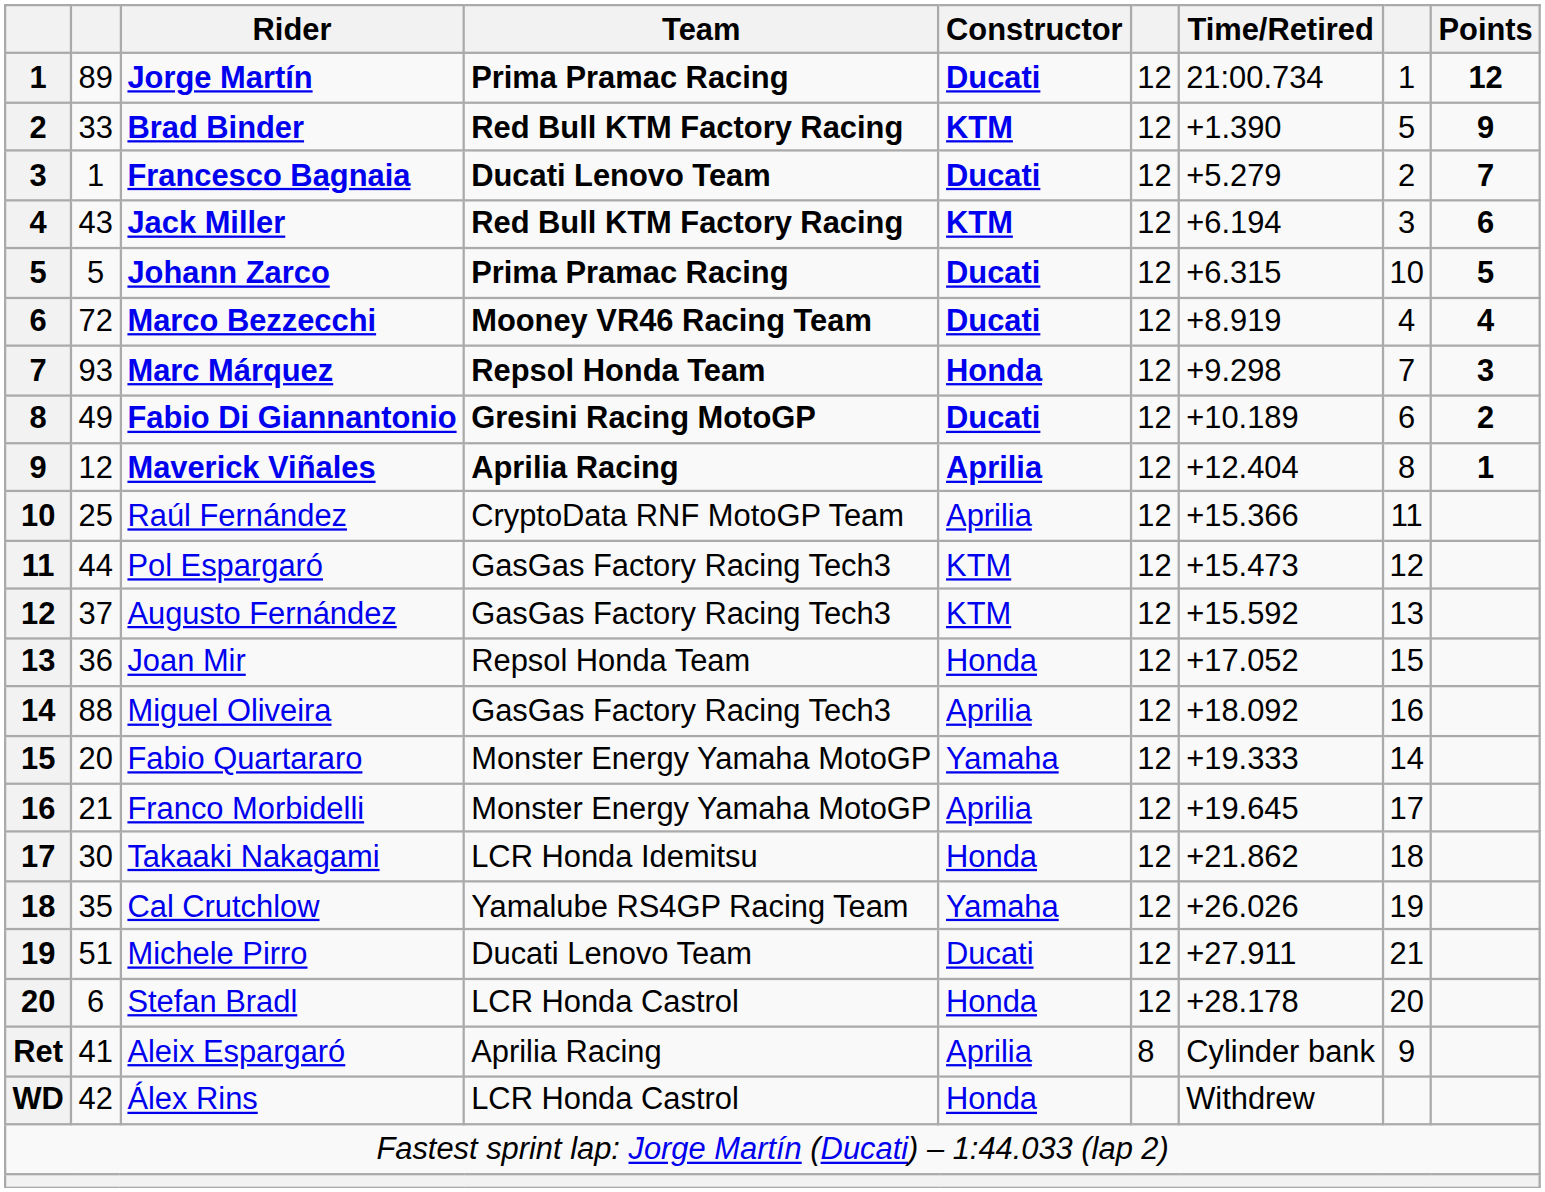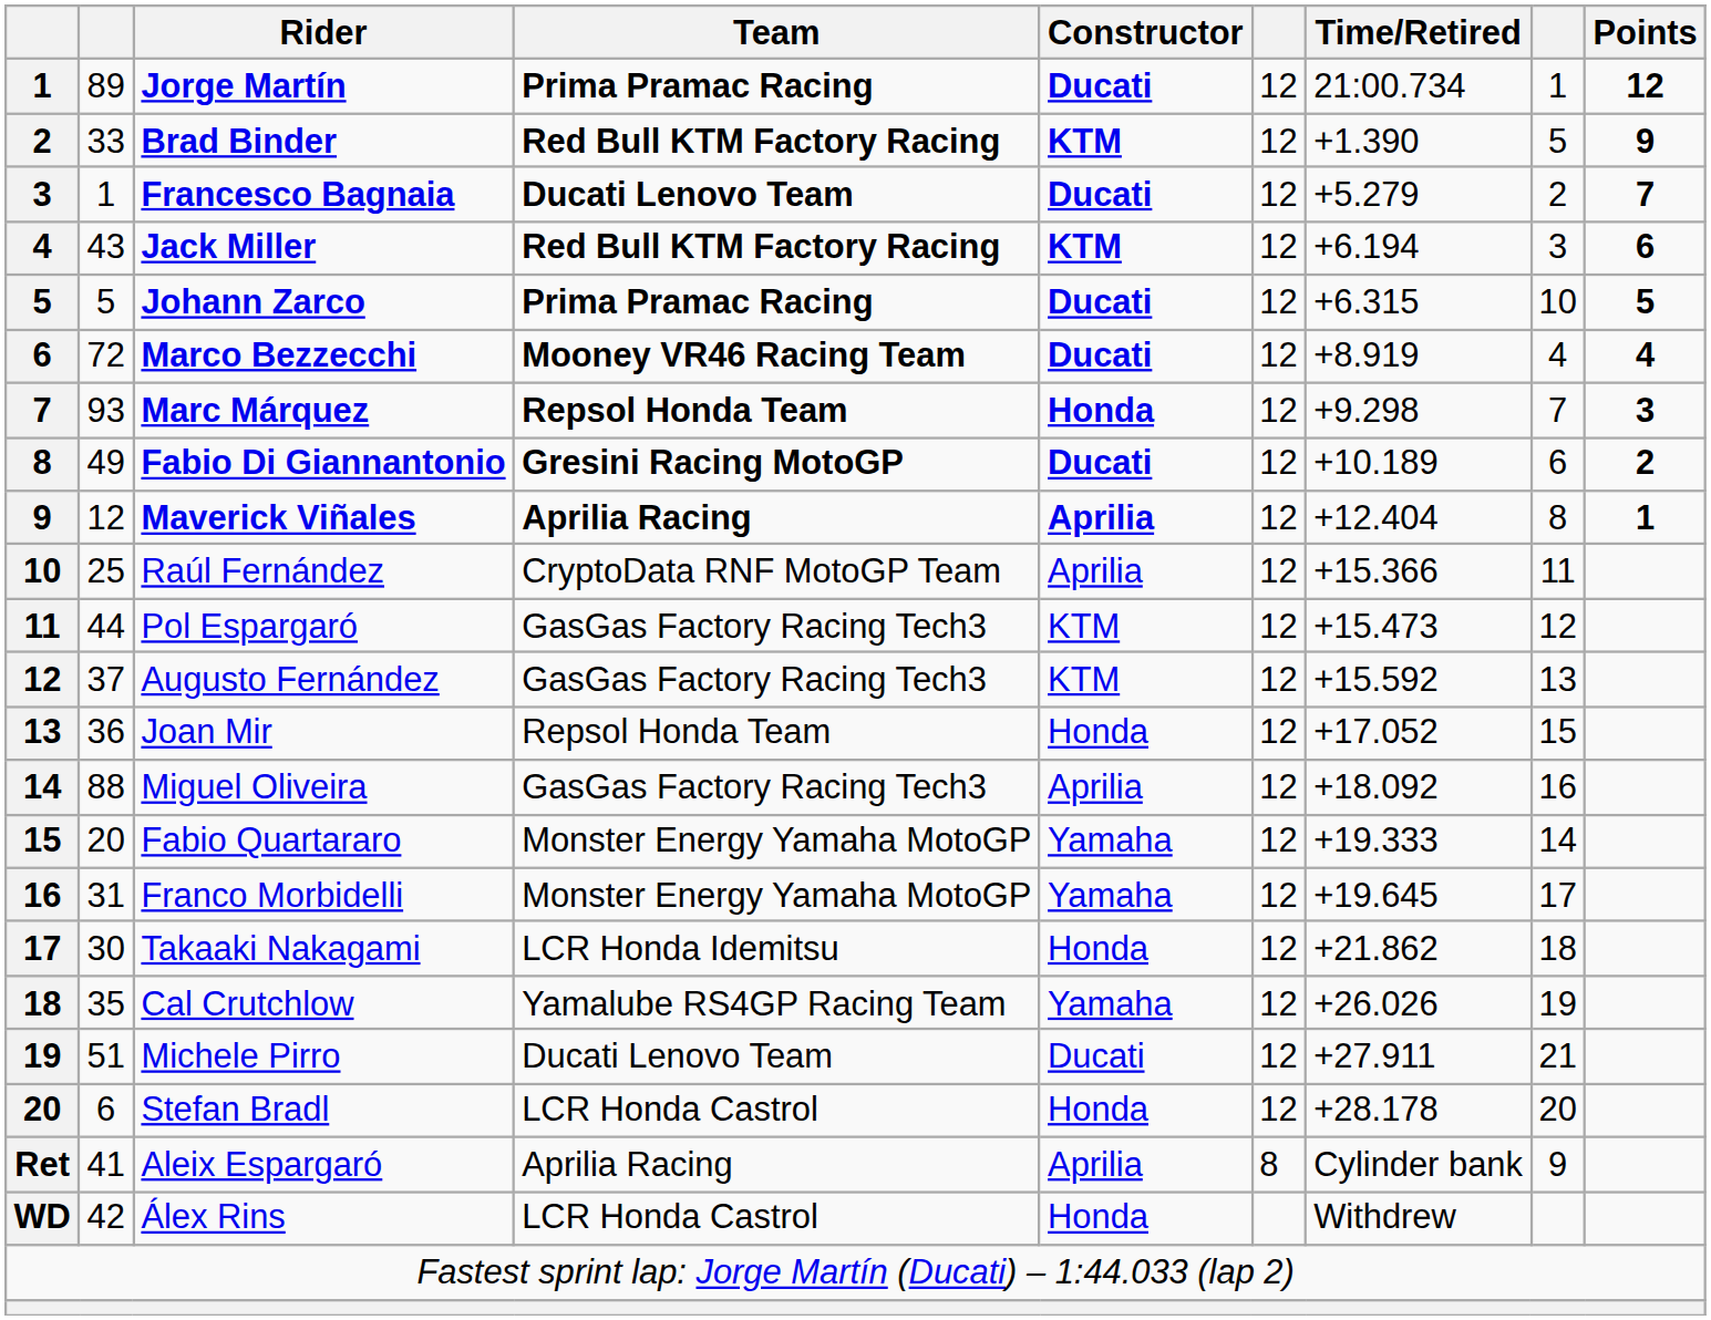 <table class="wikitable sortable" style="font-size: 85%;">
 <tr>
 <th scope="col"></th>
 <th scope="col"></th>
 <th scope="col">Rider</th>
 <th scope="col">Team</th>
 <th scope="col">Constructor</th>
 <th scope="col" class="unsortable"></th>
 <th scope="col" class="unsortable">Time/Retired</th>
 <th scope="col"></th>
 <th scope="col">Points</th>
 </tr>
 <tr>
 <th scope="row">1</th>
 <td align="center">89</td>
 <td data-sort-value="mart"> <strong><a href='#'>Jorge Martín</a></strong></td>
 <td><strong>Prima Pramac Racing</strong></td>
 <td><strong><a href='#'>Ducati</a></strong></td>
 <td>12</td>
 <td>21:00.734</td>
 <td align="center">1</td>
 <td align="center"><strong>12</strong></td>
 </tr>
 <tr>
 <th scope="row">2</th>
 <td align="center">33</td>
 <td data-sort-value="bin"> <strong><a href='#'>Brad Binder</a></strong></td>
 <td><strong>Red Bull KTM Factory Racing</strong></td>
 <td><strong><a href='#'>KTM</a></strong></td>
 <td>12</td>
 <td>+1.390</td>
 <td align="center">5</td>
 <td align="center"><strong>9</strong></td>
 </tr>
 <tr>
 <th scope="row">3</th>
 <td align="center">1</td>
 <td data-sort-value="bag"> <strong><a href='#'>Francesco Bagnaia</a></strong></td>
 <td><strong>Ducati Lenovo Team</strong></td>
 <td><strong><a href='#'>Ducati</a></strong></td>
 <td>12</td>
 <td>+5.279</td>
 <td align="center">2</td>
 <td align="center"><strong>7</strong></td>
 </tr>
 <tr>
 <th scope="row">4</th>
 <td align="center">43</td>
 <td data-sort-value="mil"> <strong><a href='#'>Jack Miller</a></strong></td>
 <td><strong>Red Bull KTM Factory Racing</strong></td>
 <td><strong><a href='#'>KTM</a></strong></td>
 <td>12</td>
 <td>+6.194</td>
 <td align="center">3</td>
 <td align="center"><strong>6</strong></td>
 </tr>
 <tr>
 <th scope="row">5</th>
 <td align="center">5</td>
 <td data-sort-value="zar"> <strong><a href='#'>Johann Zarco</a></strong></td>
 <td><strong>Prima Pramac Racing</strong></td>
 <td><strong><a href='#'>Ducati</a></strong></td>
 <td>12</td>
 <td>+6.315</td>
 <td align="center">10</td>
 <td align="center"><strong>5</strong></td>
 </tr>
 <tr>
 <th scope="row">6</th>
 <td align="center">72</td>
 <td data-sort-value="bez"> <strong><a href='#'>Marco Bezzecchi</a></strong></td>
 <td><strong>Mooney VR46 Racing Team</strong></td>
 <td><strong><a href='#'>Ducati</a></strong></td>
 <td>12</td>
 <td>+8.919</td>
 <td align="center">4</td>
 <td align="center"><strong>4</strong></td>
 </tr>
 <tr>
 <th scope="row">7</th>
 <td align="center">93</td>
 <td data-sort-value="marqm"> <strong><a href='#'>Marc Márquez</a></strong></td>
 <td><strong>Repsol Honda Team</strong></td>
 <td><strong><a href='#'>Honda</a></strong></td>
 <td>12</td>
 <td>+9.298</td>
 <td align="center">7</td>
 <td align="center"><strong>3</strong></td>
 </tr>
 <tr>
 <th scope="row">8</th>
 <td align="center">49</td>
 <td data-sort-value="dig"> <strong><a href='#'>Fabio Di Giannantonio</a></strong></td>
 <td><strong>Gresini Racing MotoGP</strong></td>
 <td><strong><a href='#'>Ducati</a></strong></td>
 <td>12</td>
 <td>+10.189</td>
 <td align="center">6</td>
 <td align="center"><strong>2</strong></td>
 </tr>
 <tr>
 <th scope="row">9</th>
 <td align="center">12</td>
 <td data-sort-value="vin"> <strong><a href='#'>Maverick Viñales</a></strong></td>
 <td><strong>Aprilia Racing</strong></td>
 <td><strong><a href='#'>Aprilia</a></strong></td>
 <td>12</td>
 <td>+12.404</td>
 <td align="center">8</td>
 <td align="center"><strong>1</strong></td>
 </tr>
 <tr>
 <th scope="row">10</th>
 <td align="center">25</td>
 <td data-sort-value="ferr"> <a href='#'>Raúl Fernández</a></td>
 <td>CryptoData RNF MotoGP Team</td>
 <td><a href='#'>Aprilia</a></td>
 <td>12</td>
 <td>+15.366</td>
 <td align="center">11</td>
 <td></td>
 </tr>
 <tr>
 <th scope="row">11</th>
 <td align="center">44</td>
 <td data-sort-value="espp"> <a href='#'>Pol Espargaró</a></td>
 <td>GasGas Factory Racing Tech3</td>
 <td><a href='#'>KTM</a></td>
 <td>12</td>
 <td>+15.473</td>
 <td align="center">12</td>
 <td align="center"></td>
 </tr>
 <tr>
 <th scope="row">12</th>
 <td align="center">37</td>
 <td data-sort-value="fera"> <a href='#'>Augusto Fernández</a></td>
 <td>GasGas Factory Racing Tech3</td>
 <td><a href='#'>KTM</a></td>
 <td>12</td>
 <td>+15.592</td>
 <td align="center">13</td>
 <td align="center"></td>
 </tr>
 <tr>
 <th scope="row">13</th>
 <td align="center">36</td>
 <td data-sort-value="mir"> <a href='#'>Joan Mir</a></td>
 <td>Repsol Honda Team</td>
 <td><a href='#'>Honda</a></td>
 <td>12</td>
 <td>+17.052</td>
 <td align="center">15</td>
 <td></td>
 </tr>
 <tr>
 <th scope="row">14</th>
 <td align="center">88</td>
 <td data-sort-value="oli"> <a href='#'>Miguel Oliveira</a></td>
 <td>GasGas Factory Racing Tech3</td>
 <td><a href='#'>Aprilia</a></td>
 <td>12</td>
 <td>+18.092</td>
 <td align="center">16</td>
 <td align="center"></td>
 </tr>
 <tr>
 <th scope="row">15</th>
 <td align="center">20</td>
 <td data-sort-value="qua"> <a href='#'>Fabio Quartararo</a></td>
 <td>Monster Energy Yamaha MotoGP</td>
 <td><a href='#'>Yamaha</a></td>
 <td>12</td>
 <td>+19.333</td>
 <td align="center">14</td>
 <td align="center"></td>
 </tr>
 <tr>
 <th scope="row">16</th>
-<td align="center">21</td>
+<td align="center">31</td>
 <td data-sort-value="mor"> <a href='#'>Franco Morbidelli</a></td>
 <td>Monster Energy Yamaha MotoGP</td>
-<td><a href='#'>Aprilia</a></td>
+<td><a href='#'>Yamaha</a></td>
 <td>12</td>
 <td>+19.645</td>
 <td align="center">17</td>
 <td align="center"></td>
 </tr>
 <tr>
 <th scope="row">17</th>
 <td align="center">30</td>
 <td data-sort-value="nak"> <a href='#'>Takaaki Nakagami</a></td>
 <td>LCR Honda Idemitsu</td>
 <td><a href='#'>Honda</a></td>
 <td>12</td>
 <td>+21.862</td>
 <td align="center">18</td>
 <td align="center"></td>
 </tr>
 <tr>
 <th scope="row">18</th>
 <td align="center">35</td>
 <td data-sort-value="cru"> <a href='#'>Cal Crutchlow</a></td>
 <td>Yamalube RS4GP Racing Team</td>
 <td><a href='#'>Yamaha</a></td>
 <td>12</td>
 <td>+26.026</td>
 <td align="center">19</td>
 <td></td>
 </tr>
 <tr>
 <th scope="row">19</th>
 <td align="center">51</td>
 <td data-sort-value="pir"> <a href='#'>Michele Pirro</a></td>
 <td>Ducati Lenovo Team</td>
 <td><a href='#'>Ducati</a></td>
 <td>12</td>
 <td>+27.911</td>
 <td align="center">21</td>
 <td align="center"></td>
 </tr>
 <tr>
 <th scope="row">20</th>
 <td align="center">6</td>
 <td data-sort-value="bra"> <a href='#'>Stefan Bradl</a></td>
 <td>LCR Honda Castrol</td>
 <td><a href='#'>Honda</a></td>
 <td>12</td>
 <td>+28.178</td>
 <td align="center">20</td>
 <td align="center"></td>
 </tr>
 <tr>
 <th scope="row">Ret</th>
 <td align="center">41</td>
 <td data-sort-value="espa"> <a href='#'>Aleix Espargaró</a></td>
 <td>Aprilia Racing</td>
 <td><a href='#'>Aprilia</a></td>
 <td>8</td>
 <td>Cylinder bank</td>
 <td align="center">9</td>
 <td></td>
 </tr>
 <tr>
 <th scope="row">WD</th>
 <td align="center">42</td>
 <td data-sort-value="rin"> <a href='#'>Álex Rins</a></td>
 <td>LCR Honda Castrol</td>
 <td><a href='#'>Honda</a></td>
 <td></td>
 <td>Withdrew</td>
 <td></td>
 <td></td>
 </tr>
 <tr class="sortbottom">
 <td colspan="9" style="text-align:center"><em>Fastest sprint lap:  <a href='#'>Jorge Martín</a> (<a href='#'>Ducati</a>) – 1:44.033 (lap 2)</em></td>
 </tr>
 <tr class="sortbottom">
 <th colspan=9></th>
 </tr>
 </table>
